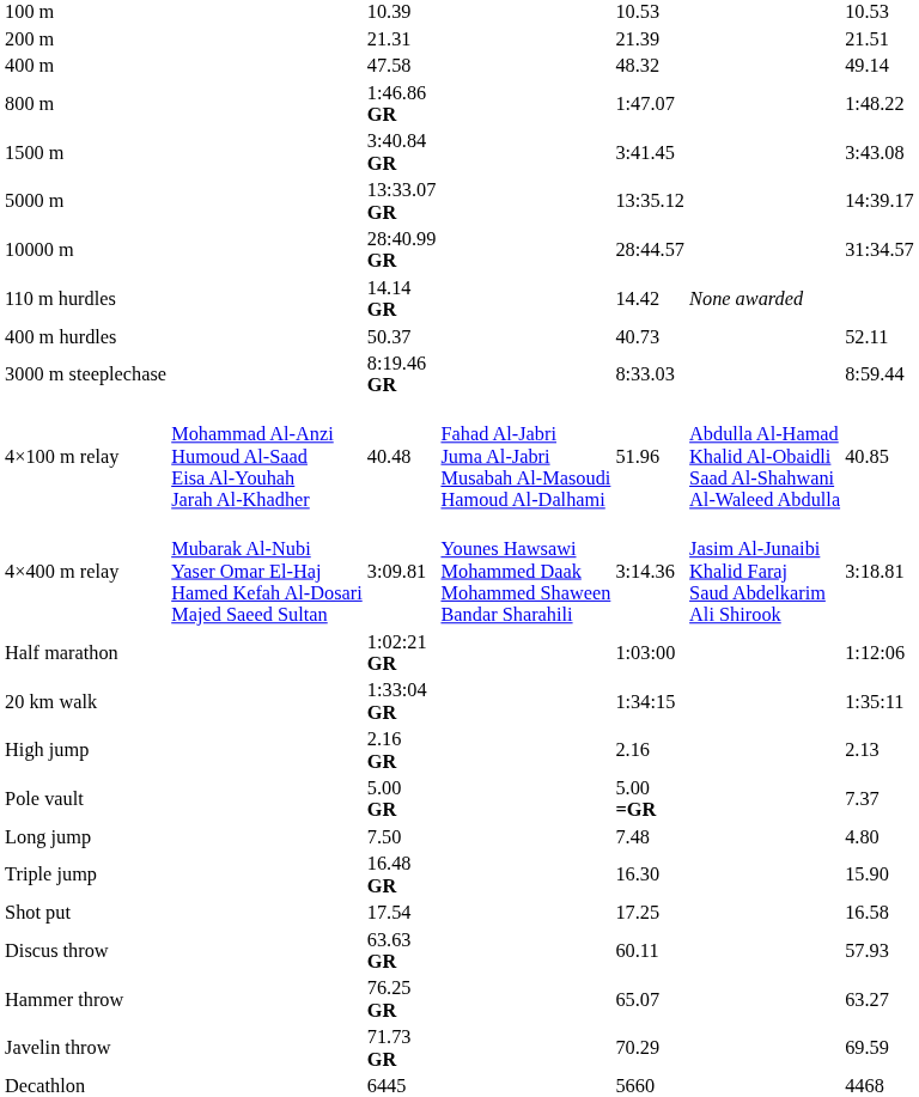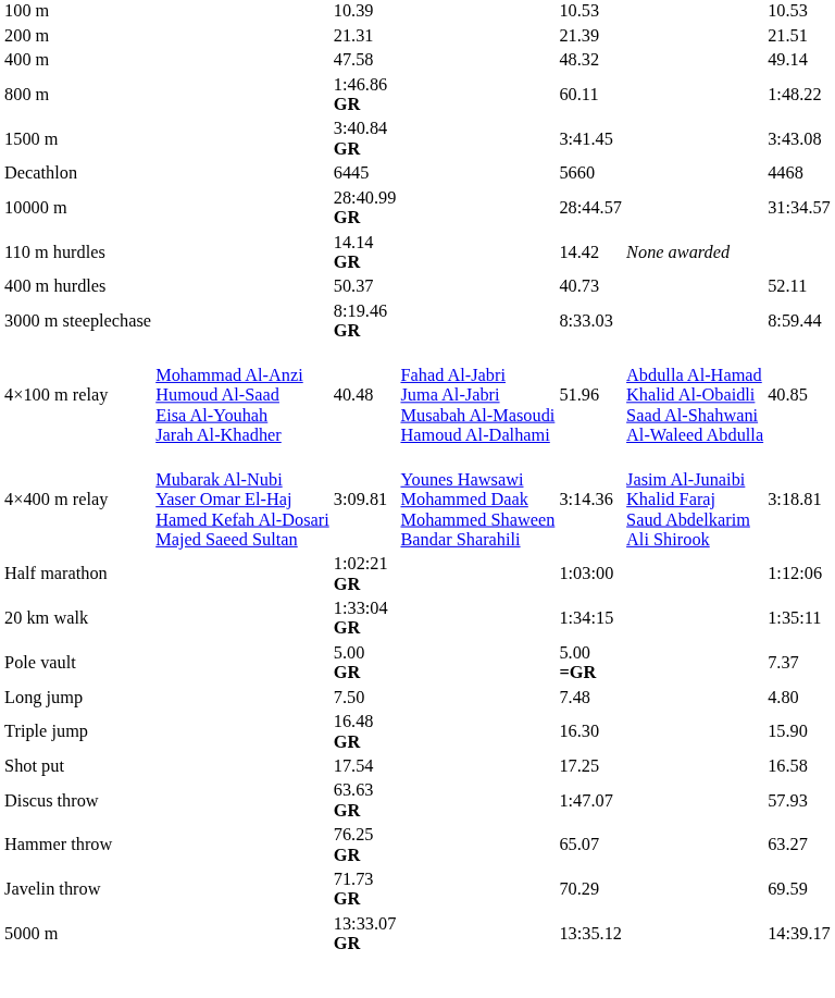 <table>
 <tr>
 <td>100 m</td>
 <td></td>
 <td>10.39</td>
 <td></td>
 <td>10.53</td>
 <td></td>
 <td>10.53</td>
 </tr>
 <tr>
 <td>200 m</td>
 <td></td>
 <td>21.31</td>
 <td></td>
 <td>21.39</td>
 <td></td>
 <td>21.51</td>
 </tr>
 <tr>
 <td>400 m</td>
 <td></td>
 <td>47.58</td>
 <td></td>
 <td>48.32</td>
 <td></td>
 <td>49.14</td>
 </tr>
 <tr>
 <td>800 m</td>
 <td></td>
 <td>1:46.86<br><strong>GR</strong></td>
 <td></td>
-<td>1:47.07</td>
+<td>60.11</td>
 <td></td>
 <td>1:48.22</td>
 </tr>
 <tr>
 <td>1500 m</td>
 <td></td>
 <td>3:40.84<br><strong>GR</strong></td>
 <td></td>
 <td>3:41.45</td>
 <td></td>
 <td>3:43.08</td>
 </tr>
 <tr>
-<td>5000 m</td>
+<td>Decathlon</td>
 <td></td>
-<td>13:33.07<br><strong>GR</strong></td>
+<td>6445</td>
 <td></td>
-<td>13:35.12</td>
+<td>5660</td>
 <td></td>
-<td>14:39.17</td>
+<td>4468</td>
 </tr>
 <tr>
 <td>10000 m</td>
 <td></td>
 <td>28:40.99<br><strong>GR</strong></td>
 <td></td>
 <td>28:44.57</td>
 <td></td>
 <td>31:34.57</td>
 </tr>
 <tr>
 <td>110 m hurdles</td>
 <td></td>
 <td>14.14<br><strong>GR</strong></td>
 <td></td>
 <td>14.42</td>
 <td><em>None awarded</em></td>
 <td></td>
 </tr>
 <tr>
 <td>400 m hurdles</td>
 <td></td>
 <td>50.37</td>
 <td></td>
 <td>40.73</td>
 <td></td>
 <td>52.11</td>
 </tr>
 <tr>
 <td>3000 m steeplechase</td>
 <td></td>
 <td>8:19.46<br><strong>GR</strong></td>
 <td></td>
 <td>8:33.03</td>
 <td></td>
 <td>8:59.44</td>
 </tr>
 <tr>
 <td>4×100 m relay</td>
 <td><br><a href='#'>Mohammad Al-Anzi</a><br><a href='#'>Humoud Al-Saad</a><br><a href='#'>Eisa Al-Youhah</a><br><a href='#'>Jarah Al-Khadher</a></td>
 <td>40.48</td>
 <td><br><a href='#'>Fahad Al-Jabri</a><br><a href='#'>Juma Al-Jabri</a><br><a href='#'>Musabah Al-Masoudi</a><br><a href='#'>Hamoud Al-Dalhami</a></td>
 <td>51.96</td>
 <td><br><a href='#'>Abdulla Al-Hamad</a><br><a href='#'>Khalid Al-Obaidli</a><br><a href='#'>Saad Al-Shahwani</a><br><a href='#'>Al-Waleed Abdulla</a></td>
 <td>40.85</td>
 </tr>
 <tr>
 <td>4×400 m relay</td>
 <td><br><a href='#'>Mubarak Al-Nubi</a><br><a href='#'>Yaser Omar El-Haj</a><br><a href='#'>Hamed Kefah Al-Dosari</a><br><a href='#'>Majed Saeed Sultan</a></td>
 <td>3:09.81</td>
 <td><br><a href='#'>Younes Hawsawi</a><br><a href='#'>Mohammed Daak</a><br><a href='#'>Mohammed Shaween</a><br><a href='#'>Bandar Sharahili</a></td>
 <td>3:14.36</td>
 <td><br><a href='#'>Jasim Al-Junaibi</a><br><a href='#'>Khalid Faraj</a><br><a href='#'>Saud Abdelkarim</a><br><a href='#'>Ali Shirook</a></td>
 <td>3:18.81</td>
 </tr>
 <tr>
 <td>Half marathon</td>
 <td></td>
 <td>1:02:21<br><strong>GR</strong></td>
 <td></td>
 <td>1:03:00</td>
 <td></td>
 <td>1:12:06</td>
 </tr>
 <tr>
 <td>20 km walk</td>
 <td></td>
 <td>1:33:04<br><strong>GR</strong></td>
 <td></td>
 <td>1:34:15</td>
 <td></td>
 <td>1:35:11</td>
 </tr>
 <tr>
-<td>High jump</td>
-<td></td>
-<td>2.16<br><strong>GR</strong></td>
-<td></td>
-<td>2.16</td>
-<td></td>
-<td>2.13</td>
-</tr>
-<tr>
 <td>Pole vault</td>
 <td></td>
 <td>5.00<br><strong>GR</strong></td>
 <td></td>
 <td>5.00<br><strong>=GR</strong></td>
 <td></td>
 <td>7.37</td>
 </tr>
 <tr>
 <td>Long jump</td>
 <td></td>
 <td>7.50</td>
 <td></td>
 <td>7.48</td>
 <td></td>
 <td>4.80</td>
 </tr>
 <tr>
 <td>Triple jump</td>
 <td></td>
 <td>16.48<br><strong>GR</strong></td>
 <td></td>
 <td>16.30</td>
 <td></td>
 <td>15.90</td>
 </tr>
 <tr>
 <td>Shot put</td>
 <td></td>
 <td>17.54</td>
 <td></td>
 <td>17.25</td>
 <td></td>
 <td>16.58</td>
 </tr>
 <tr>
 <td>Discus throw</td>
 <td></td>
 <td>63.63<br><strong>GR</strong></td>
 <td></td>
-<td>60.11</td>
+<td>1:47.07</td>
 <td></td>
 <td>57.93</td>
 </tr>
 <tr>
 <td>Hammer throw</td>
 <td></td>
 <td>76.25<br><strong>GR</strong></td>
 <td></td>
 <td>65.07</td>
 <td></td>
 <td>63.27</td>
 </tr>
 <tr>
 <td>Javelin throw</td>
 <td></td>
 <td>71.73<br><strong>GR</strong></td>
 <td></td>
 <td>70.29</td>
 <td></td>
 <td>69.59</td>
 </tr>
 <tr>
-<td>Decathlon</td>
+<td>5000 m</td>
 <td></td>
-<td>6445</td>
+<td>13:33.07<br><strong>GR</strong></td>
 <td></td>
-<td>5660</td>
+<td>13:35.12</td>
 <td></td>
-<td>4468</td>
+<td>14:39.17</td>
 </tr>
 </table>
